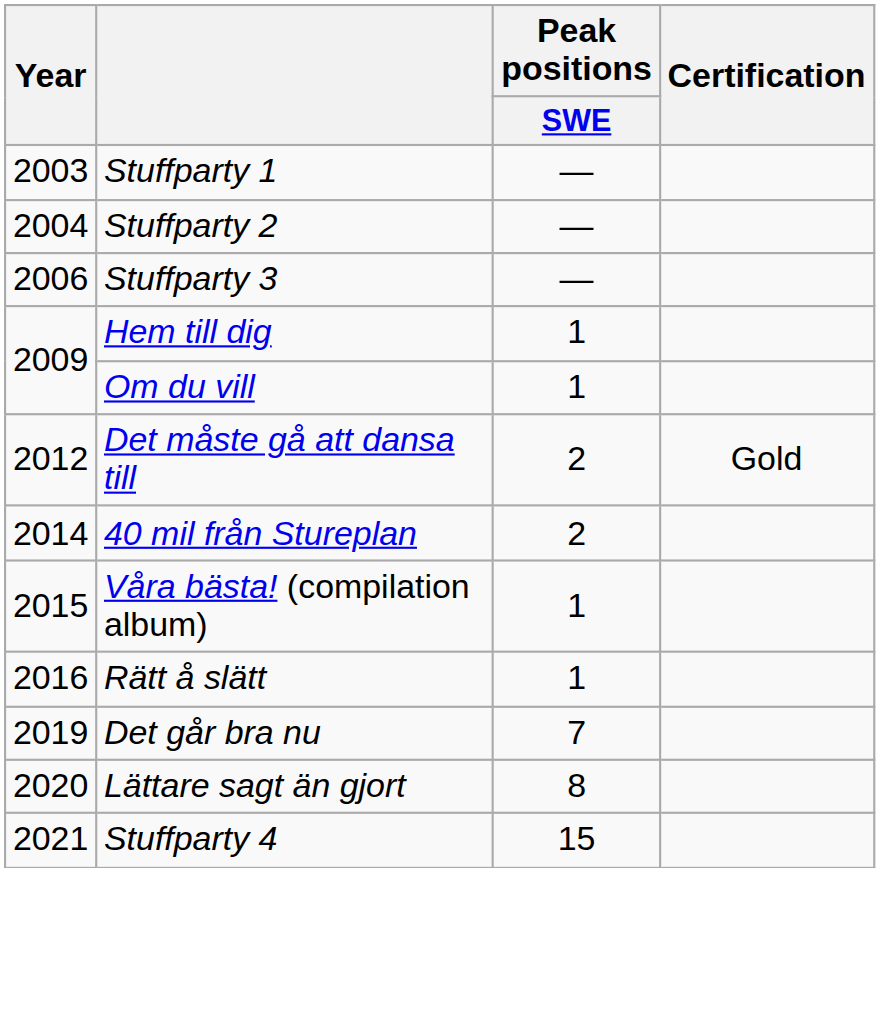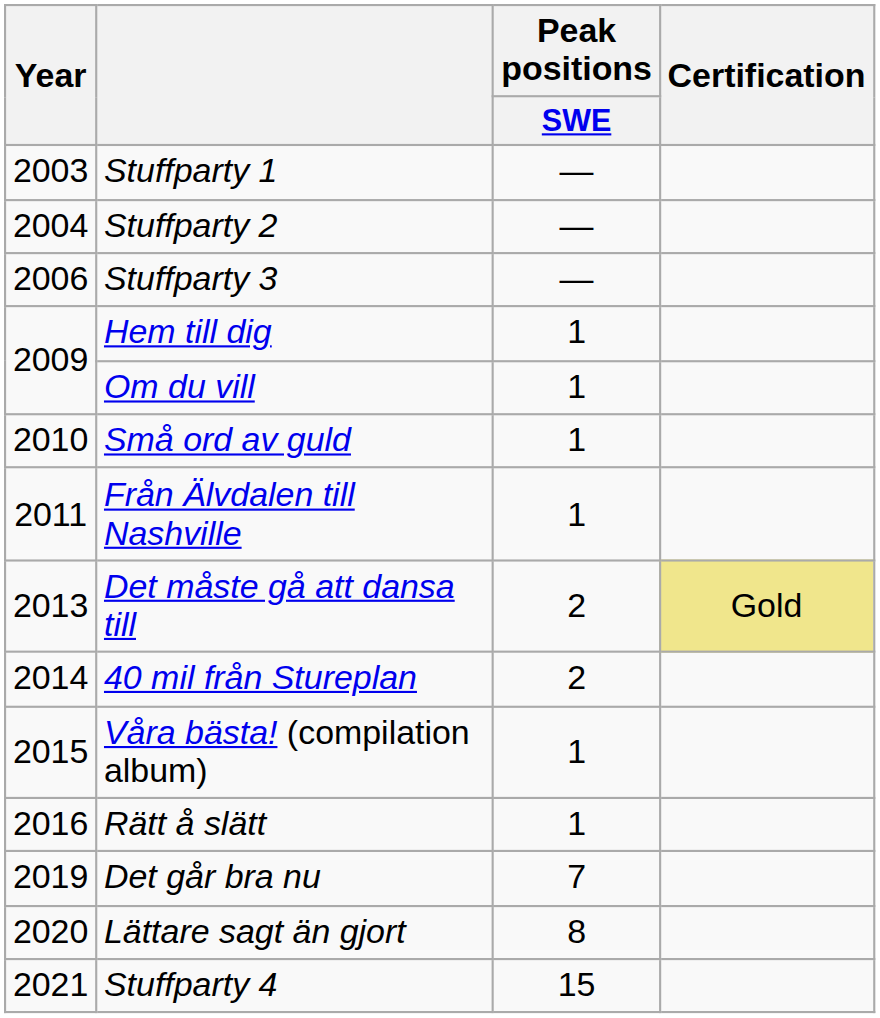 <table class="wikitable" style="text-align:center">
 <tr>
 <th align="center" rowspan="2" width="10">Year</th>
 <th align="center" rowspan="2" width="180"></th>
 <th align="center" colspan="1" width="20">Peak positions</th>
 <th align="center" rowspan="2" width="70">Certification</th>
 </tr>
 <tr>
 <th scope="col" style="width:3em;font-size:90%;"><a href='#'>SWE</a><br></th>
 </tr>
 <tr>
 <td>2003</td>
 <td style="text-align:left;"><em>Stuffparty 1</em></td>
 <td>—</td>
 <td></td>
 </tr>
 <tr>
 <td>2004</td>
 <td style="text-align:left;"><em>Stuffparty 2</em></td>
 <td>—</td>
 <td></td>
 </tr>
 <tr>
 <td>2006</td>
 <td style="text-align:left;"><em>Stuffparty 3</em></td>
 <td>—</td>
 <td></td>
 </tr>
 <tr>
 <td rowspan=2>2009</td>
 <td style="text-align:left;"><em><a href='#'>Hem till dig</a></em></td>
 <td>1</td>
 <td></td>
 </tr>
 <tr>
 <td style="text-align:left;"><em><a href='#'>Om du vill</a></em></td>
 <td>1</td>
 <td></td>
 </tr>
 <tr>
-<td>2012</td>
+<td>2010</td>
+<td style="text-align:left;"><em><a href='#'>Små ord av guld</a></em></td>
+<td>1</td>
+<td></td>
+</tr>
+<tr>
+<td>2011</td>
+<td style="text-align:left;"><em><a href='#'>Från Älvdalen till Nashville</a></em></td>
+<td>1</td>
+<td></td>
+</tr>
+<tr>
+<td>2013</td>
 <td style="text-align:left;"><em><a href='#'>Det måste gå att dansa till</a></em></td>
 <td>2</td>
-<td>Gold</td>
+<td style="background: khaki;">Gold</td>
 </tr>
 <tr>
 <td>2014</td>
 <td style="text-align:left;"><em><a href='#'>40 mil från Stureplan</a></em></td>
 <td>2</td>
 <td></td>
 </tr>
 <tr>
 <td>2015</td>
 <td style="text-align:left;"><em><a href='#'>Våra bästa!</a></em> (compilation album)</td>
 <td>1</td>
 <td></td>
 </tr>
 <tr>
 <td>2016</td>
 <td style="text-align:left;"><em>Rätt å slätt</em></td>
 <td>1</td>
 <td></td>
 </tr>
 <tr>
 <td>2019</td>
 <td style="text-align:left;"><em>Det går bra nu</em></td>
 <td>7<br></td>
 <td></td>
 </tr>
 <tr>
 <td>2020</td>
 <td style="text-align:left;"><em>Lättare sagt än gjort</em></td>
 <td>8<br></td>
 <td></td>
 </tr>
 <tr>
 <td>2021</td>
 <td style="text-align:left;"><em>Stuffparty 4</em></td>
 <td>15<br></td>
 <td></td>
 </tr>
 </table>
